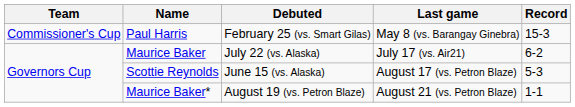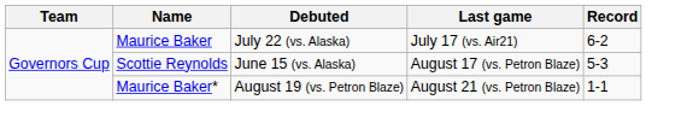 <table class="wikitable">
 <tr>
 <th>Team</th>
 <th>Name</th>
 <th>Debuted</th>
 <th>Last game</th>
 <th>Record</th>
-</tr>
-<tr>
-<td><a href='#'>Commissioner's Cup</a></td>
-<td> <a href='#'>Paul Harris</a></td>
-<td>February 25 <small>(vs. Smart Gilas)</small></td>
-<td>May 8 <small> (vs. Barangay Ginebra)</small></td>
-<td>15-3</td>
 </tr>
 <tr>
 <td rowspan=3><a href='#'>Governors Cup</a></td>
 <td> <a href='#'>Maurice Baker</a></td>
 <td>July 22 <small>(vs. Alaska)</small></td>
 <td>July 17 <small>(vs. Air21)</small></td>
 <td>6-2</td>
 </tr>
 <tr>
 <td> <a href='#'>Scottie Reynolds</a></td>
 <td>June 15 <small>(vs. Alaska)</small></td>
 <td>August 17 <small>(vs. Petron Blaze)</small></td>
 <td>5-3</td>
 </tr>
 <tr>
 <td> <a href='#'>Maurice Baker</a>*</td>
 <td>August 19 <small>(vs. Petron Blaze)</small></td>
 <td>August 21 <small>(vs. Petron Blaze)</small></td>
 <td>1-1</td>
 </tr>
 </table>
